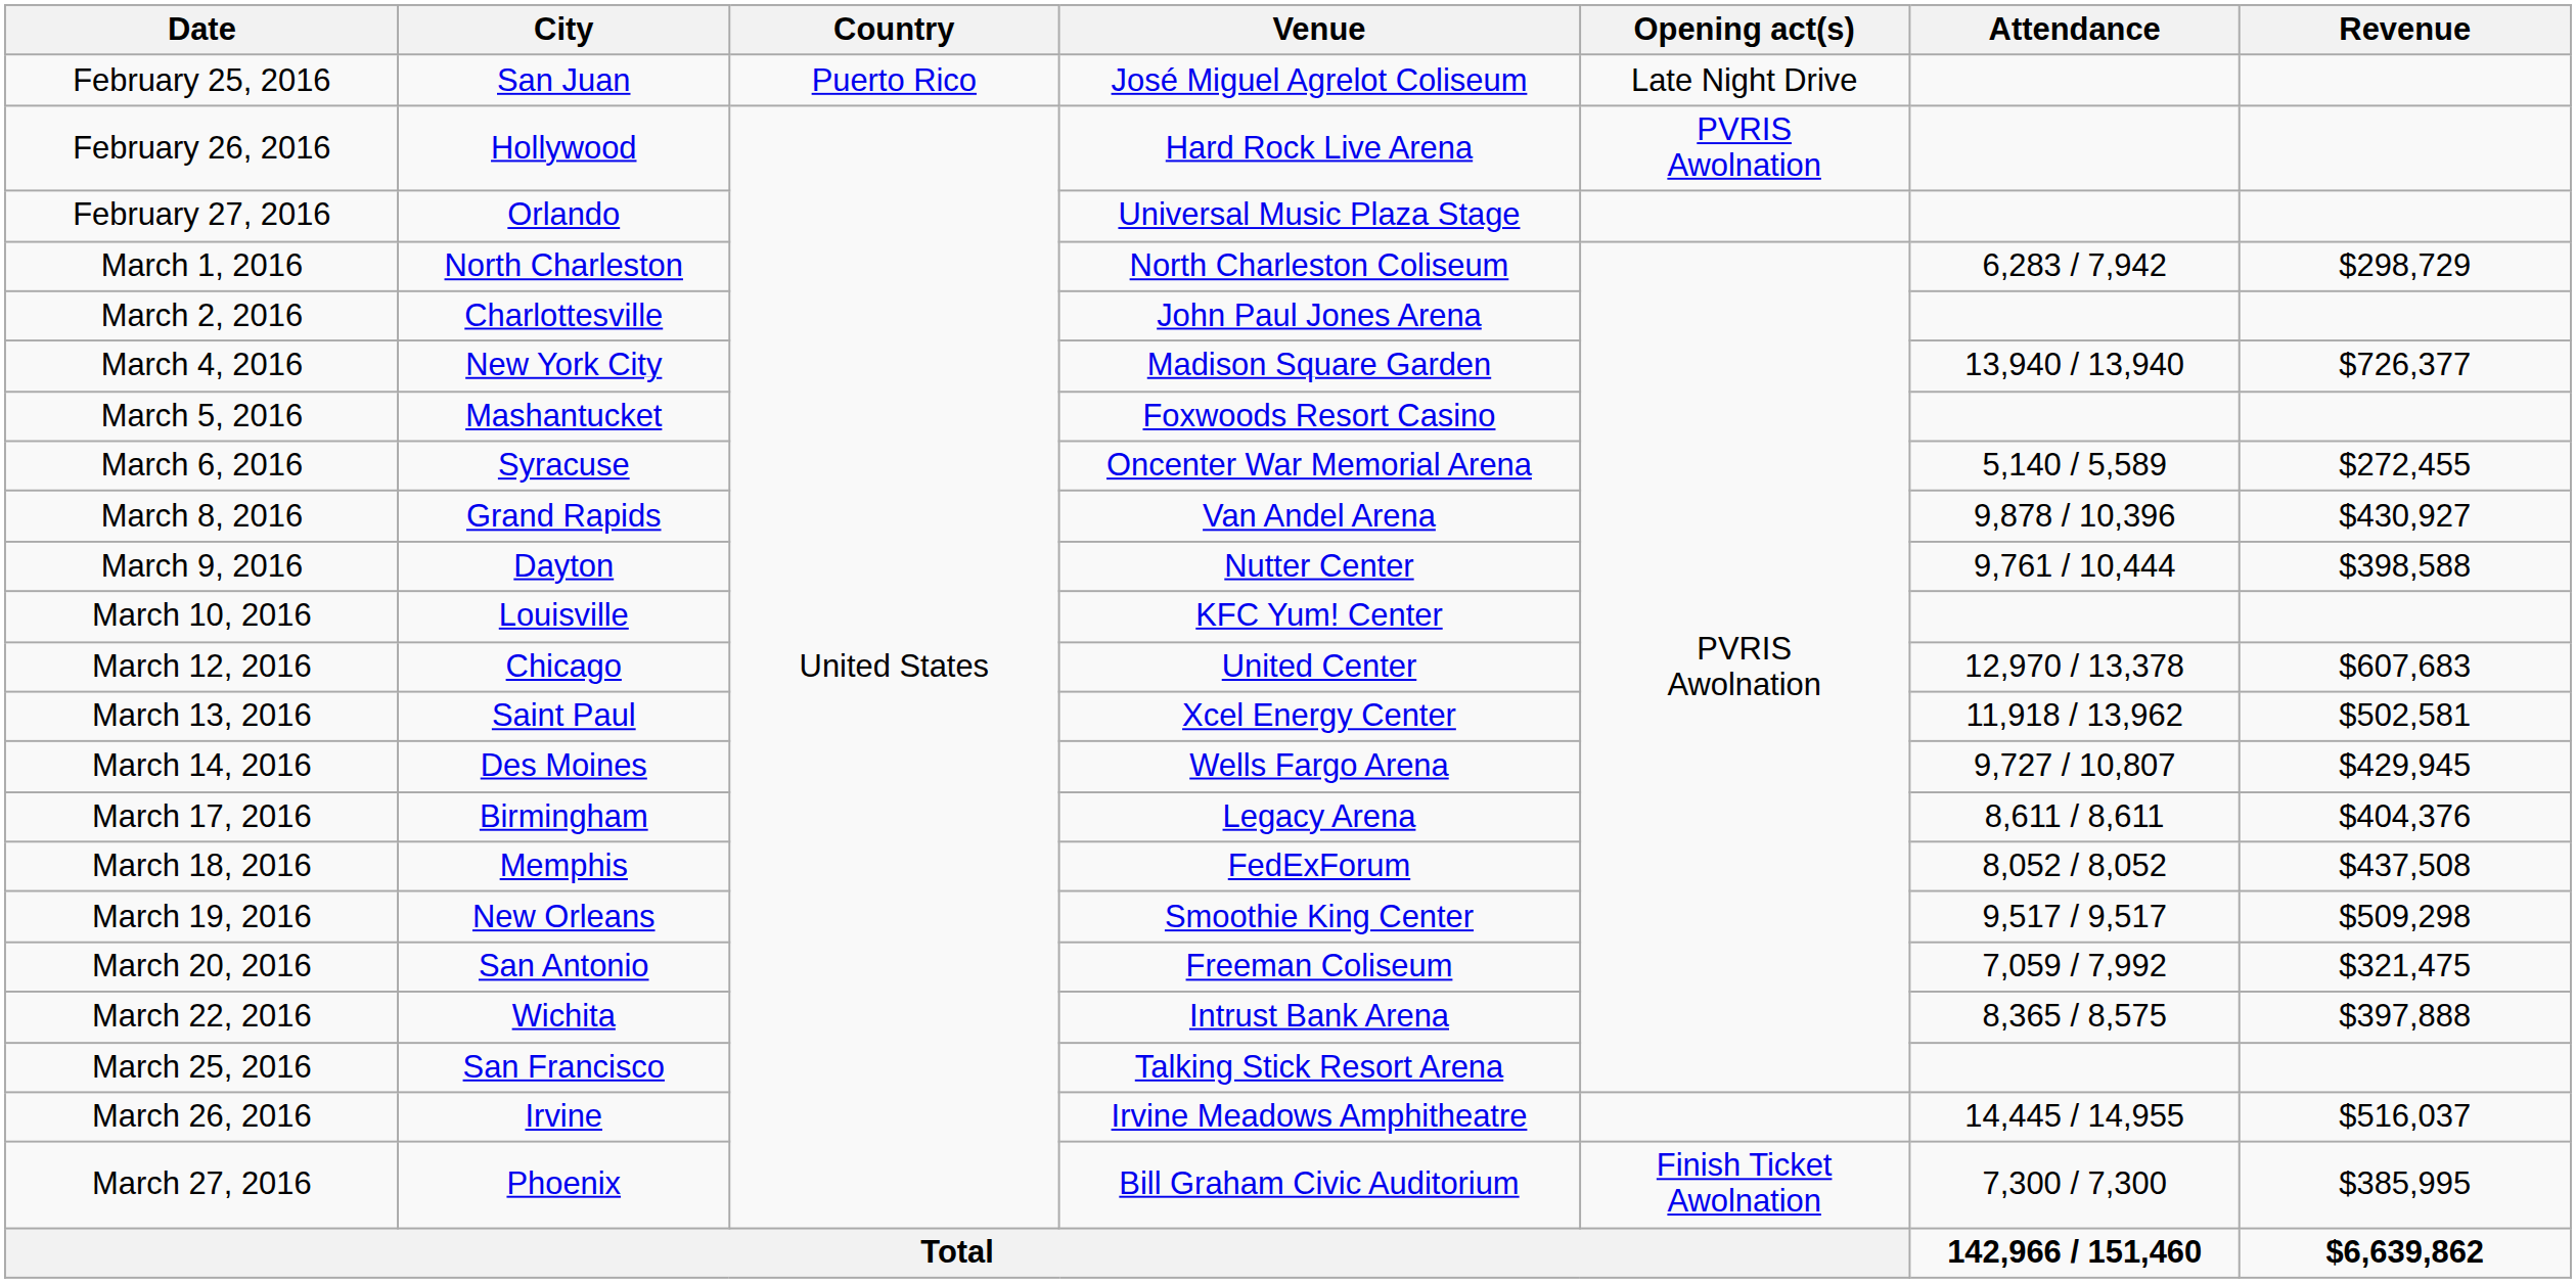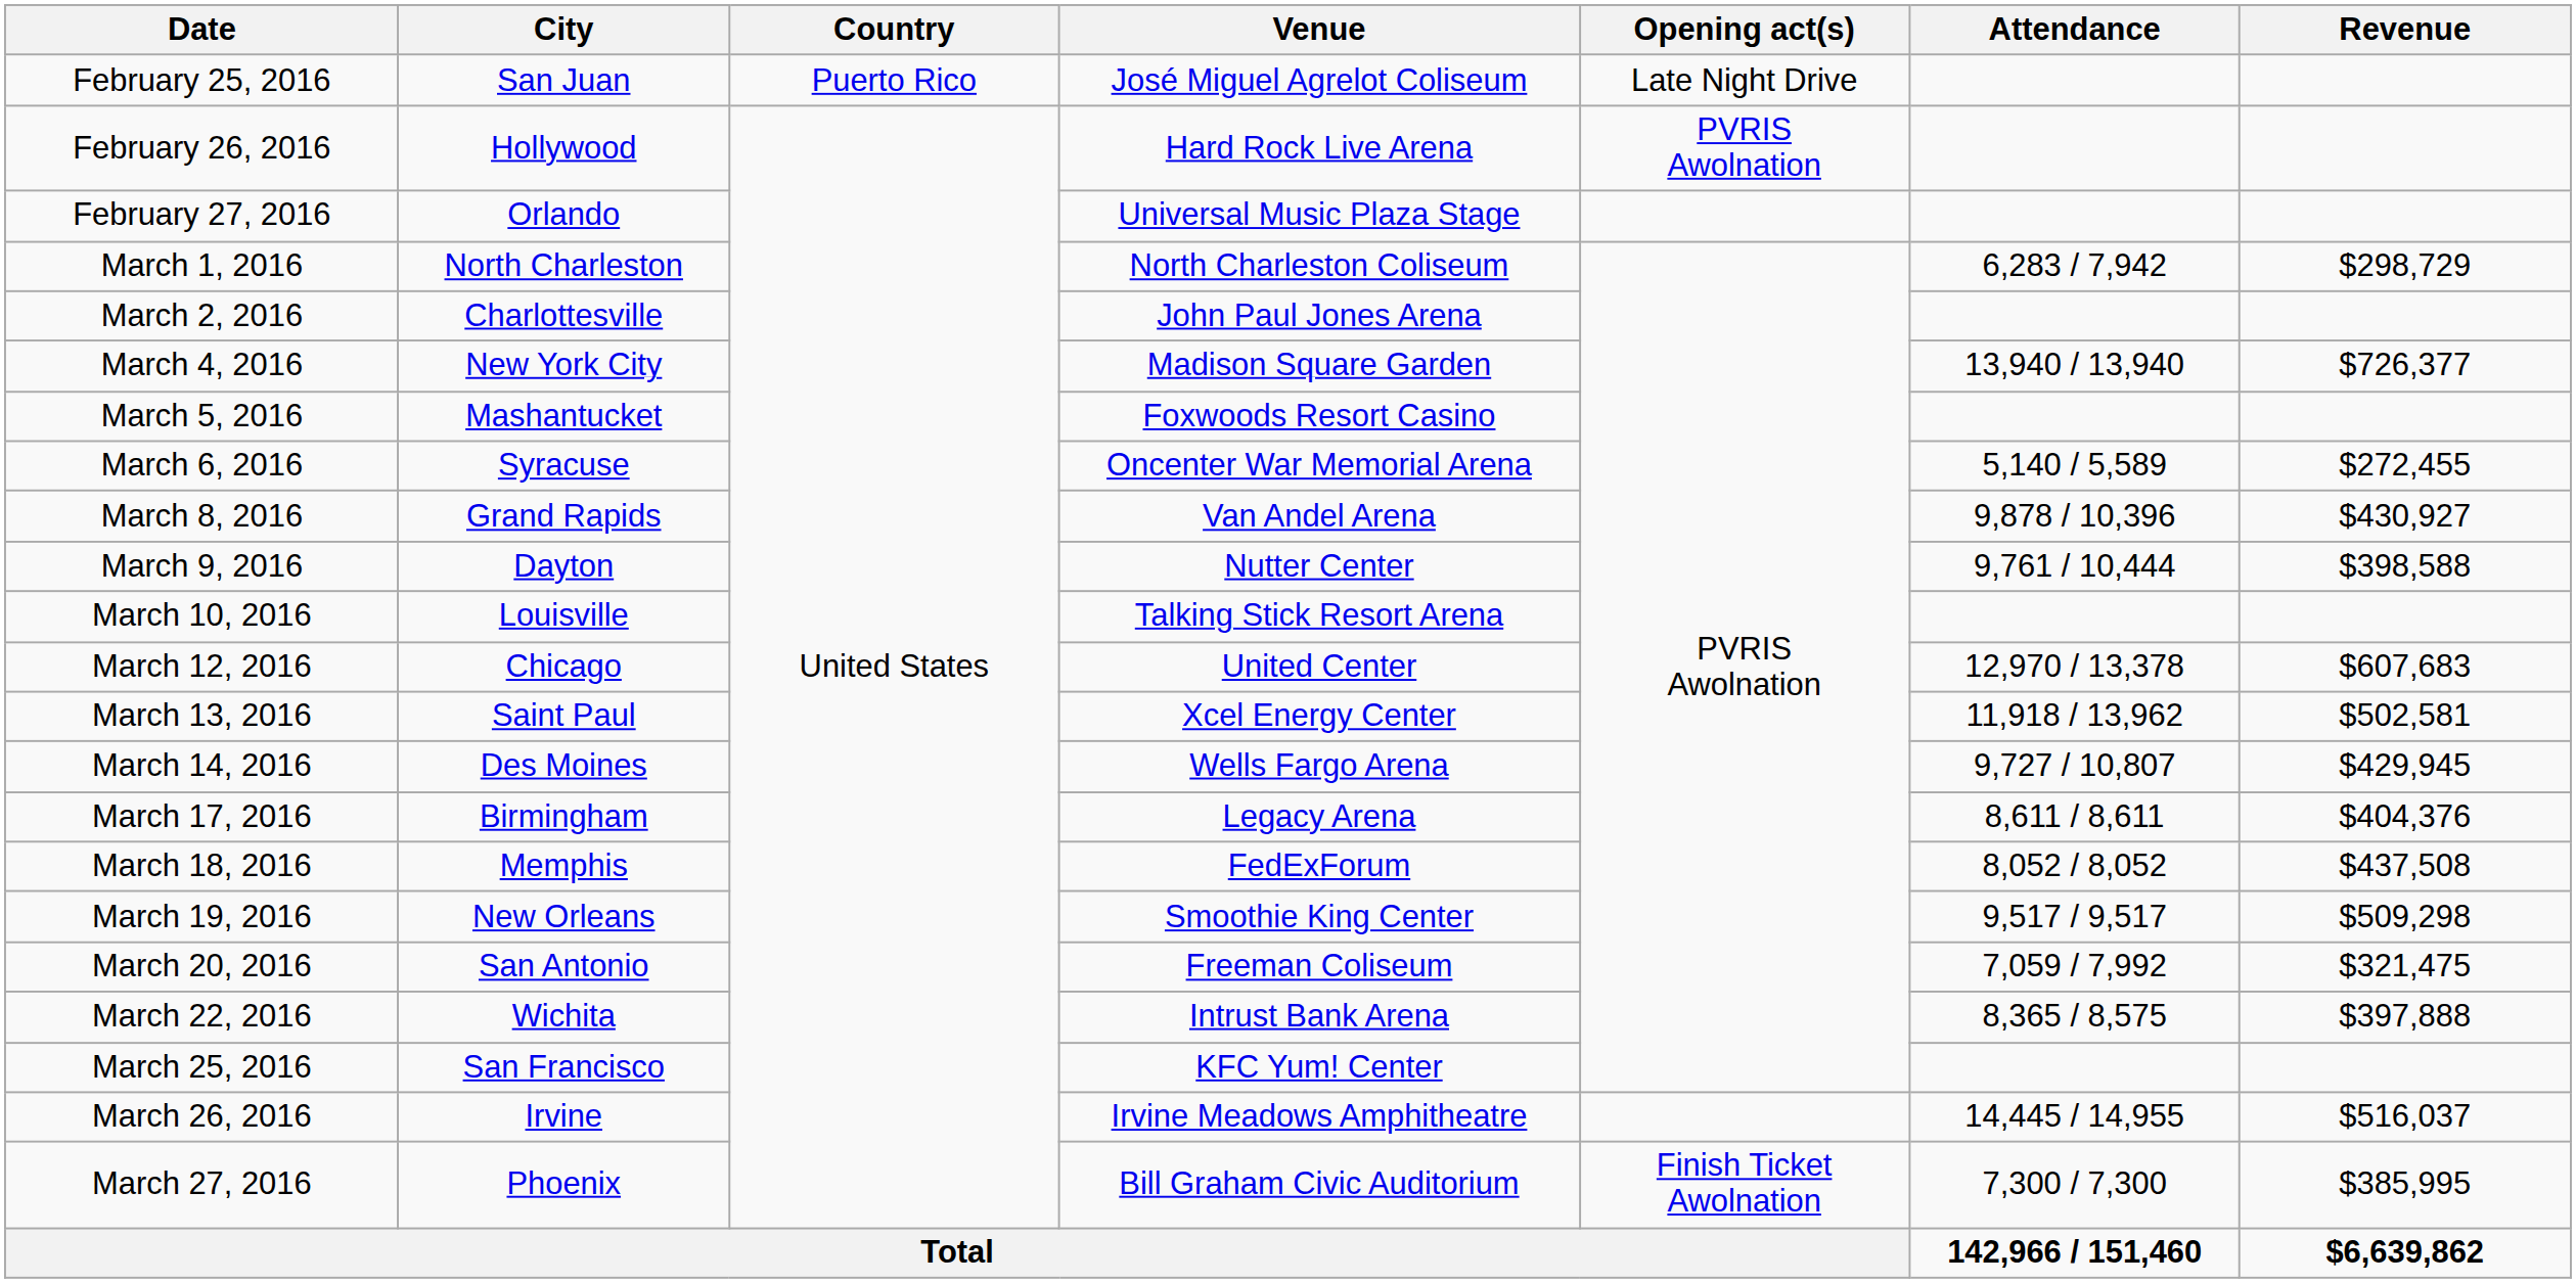 <table class="wikitable plainrowheaders" style="text-align:center;">
 <tr>
 <th scope="col" style="width:12em;">Date</th>
 <th scope="col" style="width:10em;">City</th>
 <th scope="col" style="width:10em;">Country</th>
 <th scope="col" style="width:16em;">Venue</th>
 <th scope="col" style="width:10em;">Opening act(s)</th>
 <th scope="col" style="width:10em;">Attendance</th>
 <th scope="col" style="width:10em;">Revenue</th>
 </tr>
 <tr>
 <td>February 25, 2016</td>
 <td><a href='#'>San Juan</a></td>
 <td><a href='#'>Puerto Rico</a></td>
 <td><a href='#'>José Miguel Agrelot Coliseum</a></td>
 <td>Late Night Drive</td>
 <td></td>
 <td></td>
 </tr>
 <tr>
 <td>February 26, 2016</td>
 <td><a href='#'>Hollywood</a></td>
 <td rowspan="21">United States</td>
 <td><a href='#'>Hard Rock Live Arena</a></td>
 <td><a href='#'>PVRIS</a><br><a href='#'>Awolnation</a></td>
 <td></td>
 <td></td>
 </tr>
 <tr>
 <td>February 27, 2016</td>
 <td><a href='#'>Orlando</a></td>
 <td><a href='#'>Universal Music Plaza Stage</a></td>
 <td></td>
 <td></td>
 <td></td>
 </tr>
 <tr>
 <td>March 1, 2016</td>
 <td><a href='#'>North Charleston</a></td>
 <td><a href='#'>North Charleston Coliseum</a></td>
 <td rowspan="17">PVRIS<br>Awolnation</td>
 <td>6,283 / 7,942</td>
 <td>$298,729</td>
 </tr>
 <tr>
 <td>March 2, 2016</td>
 <td><a href='#'>Charlottesville</a></td>
 <td><a href='#'>John Paul Jones Arena</a></td>
 <td></td>
 <td></td>
 </tr>
 <tr>
 <td>March 4, 2016</td>
 <td><a href='#'>New York City</a></td>
 <td><a href='#'>Madison Square Garden</a></td>
 <td>13,940 / 13,940</td>
 <td>$726,377</td>
 </tr>
 <tr>
 <td>March 5, 2016</td>
 <td><a href='#'>Mashantucket</a></td>
 <td><a href='#'>Foxwoods Resort Casino</a></td>
 <td></td>
 <td></td>
 </tr>
 <tr>
 <td>March 6, 2016</td>
 <td><a href='#'>Syracuse</a></td>
 <td><a href='#'>Oncenter War Memorial Arena</a></td>
 <td>5,140 / 5,589</td>
 <td>$272,455</td>
 </tr>
 <tr>
 <td>March 8, 2016</td>
 <td><a href='#'>Grand Rapids</a></td>
 <td><a href='#'>Van Andel Arena</a></td>
 <td>9,878 / 10,396</td>
 <td>$430,927</td>
 </tr>
 <tr>
 <td>March 9, 2016</td>
 <td><a href='#'>Dayton</a></td>
 <td><a href='#'>Nutter Center</a></td>
 <td>9,761 / 10,444</td>
 <td>$398,588</td>
 </tr>
 <tr>
 <td>March 10, 2016</td>
 <td><a href='#'>Louisville</a></td>
-<td><a href='#'>KFC Yum! Center</a></td>
+<td><a href='#'>Talking Stick Resort Arena</a></td>
 <td></td>
 <td></td>
 </tr>
 <tr>
 <td>March 12, 2016</td>
 <td><a href='#'>Chicago</a></td>
 <td><a href='#'>United Center</a></td>
 <td>12,970 / 13,378</td>
 <td>$607,683</td>
 </tr>
 <tr>
 <td>March 13, 2016</td>
 <td><a href='#'>Saint Paul</a></td>
 <td><a href='#'>Xcel Energy Center</a></td>
 <td>11,918 / 13,962</td>
 <td>$502,581</td>
 </tr>
 <tr>
 <td>March 14, 2016</td>
 <td><a href='#'>Des Moines</a></td>
 <td><a href='#'>Wells Fargo Arena</a></td>
 <td>9,727 / 10,807</td>
 <td>$429,945</td>
 </tr>
 <tr>
 <td>March 17, 2016</td>
 <td><a href='#'>Birmingham</a></td>
 <td><a href='#'>Legacy Arena</a></td>
 <td>8,611 / 8,611</td>
 <td>$404,376</td>
 </tr>
 <tr>
 <td>March 18, 2016</td>
 <td><a href='#'>Memphis</a></td>
 <td><a href='#'>FedExForum</a></td>
 <td>8,052 / 8,052</td>
 <td>$437,508</td>
 </tr>
 <tr>
 <td>March 19, 2016</td>
 <td><a href='#'>New Orleans</a></td>
 <td><a href='#'>Smoothie King Center</a></td>
 <td>9,517 / 9,517</td>
 <td>$509,298</td>
 </tr>
 <tr>
 <td>March 20, 2016</td>
 <td><a href='#'>San Antonio</a></td>
 <td><a href='#'>Freeman Coliseum</a></td>
 <td>7,059 / 7,992</td>
 <td>$321,475</td>
 </tr>
 <tr>
 <td>March 22, 2016</td>
 <td><a href='#'>Wichita</a></td>
 <td><a href='#'>Intrust Bank Arena</a></td>
 <td>8,365 / 8,575</td>
 <td>$397,888</td>
 </tr>
 <tr>
 <td>March 25, 2016</td>
 <td><a href='#'>San Francisco</a></td>
-<td><a href='#'>Talking Stick Resort Arena</a></td>
+<td><a href='#'>KFC Yum! Center</a></td>
 <td></td>
 <td></td>
 </tr>
 <tr>
 <td>March 26, 2016</td>
 <td><a href='#'>Irvine</a></td>
 <td><a href='#'>Irvine Meadows Amphitheatre</a></td>
 <td></td>
 <td>14,445 / 14,955</td>
 <td>$516,037</td>
 </tr>
 <tr>
 <td>March 27, 2016</td>
 <td><a href='#'>Phoenix</a></td>
 <td><a href='#'>Bill Graham Civic Auditorium</a></td>
 <td><a href='#'>Finish Ticket</a><br><a href='#'>Awolnation</a></td>
 <td>7,300 / 7,300</td>
 <td>$385,995</td>
 </tr>
 <tr>
 <th colspan="5">Total</th>
 <td><strong>142,966 / 151,460</strong></td>
 <td><strong>$6,639,862</strong></td>
 </tr>
 </table>
